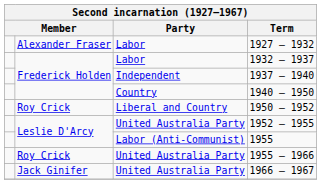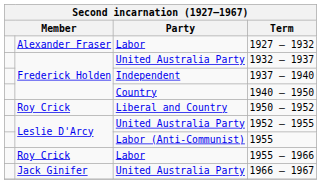 <table class="wikitable">
 <tr>
 <th colspan=4>Second incarnation (1927–1967)</th>
 </tr>
 <tr>
 <th colspan="2">Member</th>
 <th>Party</th>
 <th>Term</th>
 </tr>
 <tr>
 <td> </td>
 <td><a href='#'>Alexander Fraser</a></td>
 <td><a href='#'>Labor</a></td>
 <td>1927 – 1932</td>
 </tr>
 <tr>
 <td> </td>
 <td rowspan="3"><a href='#'>Frederick Holden</a></td>
-<td><a href='#'>Labor</a></td>
+<td><a href='#'>United Australia Party</a></td>
 <td>1932 – 1937</td>
 </tr>
 <tr>
 <td> </td>
 <td><a href='#'>Independent</a></td>
 <td>1937 – 1940</td>
 </tr>
 <tr>
 <td> </td>
 <td><a href='#'>Country</a></td>
 <td>1940 – 1950</td>
 </tr>
 <tr>
 <td> </td>
 <td><a href='#'>Roy Crick</a></td>
 <td><a href='#'>Liberal and Country</a></td>
 <td>1950 – 1952</td>
 </tr>
 <tr>
 <td> </td>
 <td rowspan="2"><a href='#'>Leslie D'Arcy</a></td>
 <td><a href='#'>United Australia Party</a></td>
 <td>1952 – 1955</td>
 </tr>
 <tr>
 <td> </td>
 <td><a href='#'>Labor (Anti-Communist)</a></td>
 <td>1955</td>
 </tr>
 <tr>
 <td> </td>
 <td><a href='#'>Roy Crick</a></td>
-<td><a href='#'>United Australia Party</a></td>
+<td><a href='#'>Labor</a></td>
 <td>1955 – 1966</td>
 </tr>
 <tr>
 <td> </td>
 <td><a href='#'>Jack Ginifer</a></td>
 <td><a href='#'>United Australia Party</a></td>
 <td>1966 – 1967</td>
 </tr>
 <tr>
 </tr>
 </table>
